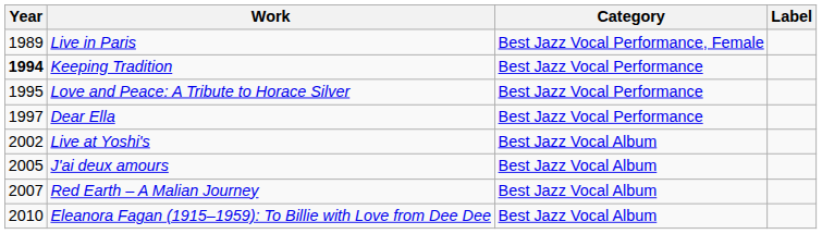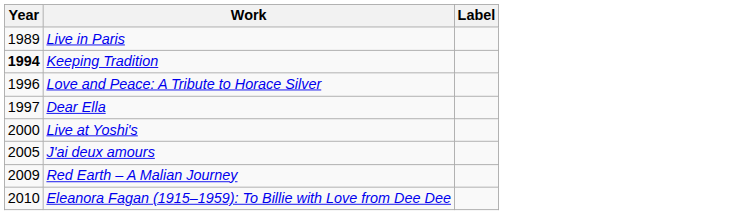 <table class="wikitable sortable">
 <tr>
 <th>Year</th>
 <th>Work</th>
-<th>Category</th>
 <th>Label</th>
 </tr>
 <tr>
 <td>1989</td>
 <td><em><a href='#'>Live in Paris</a></em></td>
-<td><a href='#'>Best Jazz Vocal Performance, Female</a></td>
 <td></td>
 </tr>
 <tr>
 <td><strong>1994</strong></td>
 <td><em><a href='#'>Keeping Tradition</a></em></td>
-<td><a href='#'>Best Jazz Vocal Performance</a></td>
 <td></td>
 </tr>
 <tr>
-<td>1995</td>
+<td>1996</td>
 <td><em><a href='#'>Love and Peace: A Tribute to Horace Silver</a></em></td>
-<td><a href='#'>Best Jazz Vocal Performance</a></td>
 <td></td>
 </tr>
 <tr>
 <td>1997</td>
 <td><em><a href='#'>Dear Ella</a></em></td>
-<td><a href='#'>Best Jazz Vocal Performance</a></td>
 <td></td>
 </tr>
 <tr>
-<td>2002</td>
+<td>2000</td>
 <td><em><a href='#'>Live at Yoshi's</a></em></td>
-<td><a href='#'>Best Jazz Vocal Album</a></td>
 <td></td>
 </tr>
 <tr>
 <td>2005</td>
 <td><em><a href='#'>J'ai deux amours</a></em></td>
-<td><a href='#'>Best Jazz Vocal Album</a></td>
 <td></td>
 </tr>
 <tr>
-<td>2007</td>
+<td>2009</td>
 <td><em><a href='#'>Red Earth – A Malian Journey</a></em></td>
-<td><a href='#'>Best Jazz Vocal Album</a></td>
 <td></td>
 </tr>
 <tr>
 <td>2010</td>
 <td><em><a href='#'>Eleanora Fagan (1915–1959): To Billie with Love from Dee Dee</a></em></td>
-<td><a href='#'>Best Jazz Vocal Album</a></td>
 <td></td>
 </tr>
 </table>
